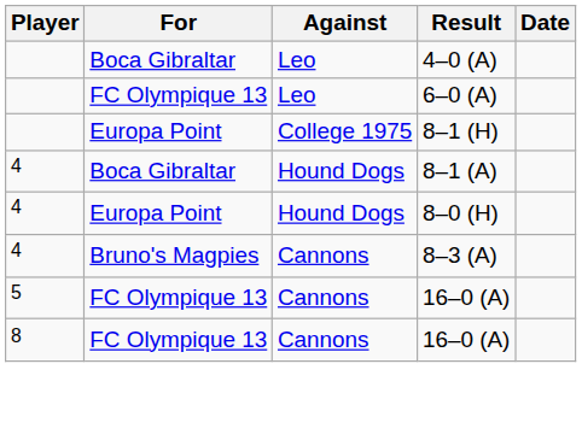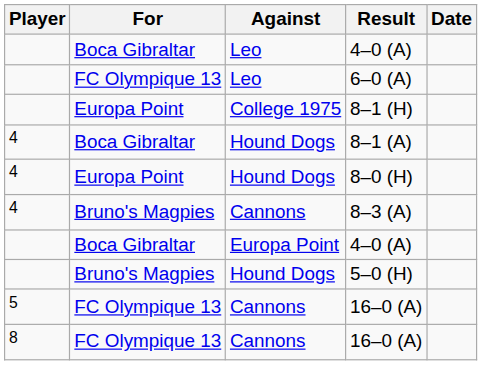 <table class="wikitable">
 <tr>
 <th>Player</th>
 <th>For</th>
 <th>Against</th>
 <th style="text-align:center">Result</th>
 <th>Date</th>
 </tr>
 <tr>
 <td> </td>
 <td><a href='#'>Boca Gibraltar</a></td>
 <td><a href='#'>Leo</a></td>
 <td>4–0 (A)</td>
 <td></td>
 </tr>
 <tr>
 <td> </td>
 <td><a href='#'>FC Olympique 13</a></td>
 <td><a href='#'>Leo</a></td>
 <td>6–0 (A)</td>
 <td></td>
 </tr>
 <tr>
 <td> </td>
 <td><a href='#'>Europa Point</a></td>
 <td><a href='#'>College 1975</a></td>
 <td>8–1 (H)</td>
 <td></td>
 </tr>
 <tr>
 <td> <sup>4</sup></td>
 <td><a href='#'>Boca Gibraltar</a></td>
 <td><a href='#'>Hound Dogs</a></td>
 <td>8–1 (A)</td>
 <td></td>
 </tr>
 <tr>
 <td> <sup>4</sup></td>
 <td><a href='#'>Europa Point</a></td>
 <td><a href='#'>Hound Dogs</a></td>
 <td>8–0 (H)</td>
 <td></td>
 </tr>
 <tr>
 <td> <sup>4</sup></td>
 <td><a href='#'>Bruno's Magpies</a></td>
 <td><a href='#'>Cannons</a></td>
 <td>8–3 (A)</td>
 <td></td>
 </tr>
 <tr>
+<td> </td>
+<td><a href='#'>Boca Gibraltar</a></td>
+<td><a href='#'>Europa Point</a></td>
+<td>4–0 (A)</td>
+<td></td>
+</tr>
+<tr>
+<td> </td>
+<td><a href='#'>Bruno's Magpies</a></td>
+<td><a href='#'>Hound Dogs</a></td>
+<td>5–0 (H)</td>
+<td></td>
+</tr>
+<tr>
 <td> <sup>5</sup></td>
 <td><a href='#'>FC Olympique 13</a></td>
 <td><a href='#'>Cannons</a></td>
 <td>16–0 (A)</td>
 <td></td>
 </tr>
 <tr>
 <td> <sup>8</sup></td>
 <td><a href='#'>FC Olympique 13</a></td>
 <td><a href='#'>Cannons</a></td>
 <td>16–0 (A)</td>
 <td></td>
 </tr>
 </table>
